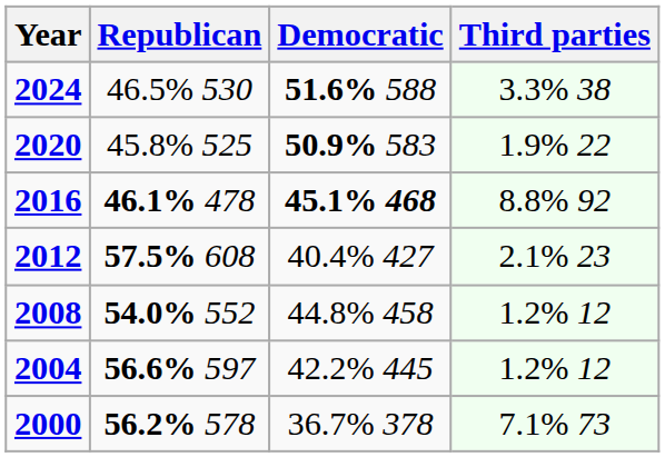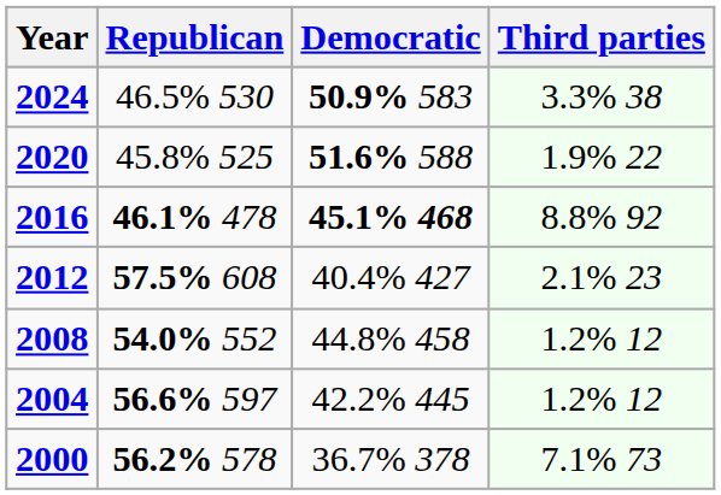 <table class="wikitable" style="float:right; font-size:95%;">
 <tr bgcolor=lightgrey>
 <th>Year</th>
 <th><a href='#'>Republican</a></th>
 <th><a href='#'>Democratic</a></th>
 <th><a href='#'>Third parties</a></th>
 </tr>
 <tr>
 <td style="text-align:center;" ><strong><a href='#'>2024</a></strong></td>
 <td style="text-align:center;" >46.5% <em>530</em></td>
-<td style="text-align:center;" ><strong>51.6%</strong> <em>588</em></td>
+<td style="text-align:center;" ><strong>50.9%</strong> <em>583</em></td>
 <td style="text-align:center; background:honeyDew;">3.3% <em>38</em></td>
 </tr>
 <tr>
 <td style="text-align:center;" ><strong><a href='#'>2020</a></strong></td>
 <td style="text-align:center;" >45.8% <em>525</em></td>
-<td style="text-align:center;" ><strong>50.9%</strong> <em>583</em></td>
+<td style="text-align:center;" ><strong>51.6%</strong> <em>588</em></td>
 <td style="text-align:center; background:honeyDew;">1.9% <em>22</em></td>
 </tr>
 <tr>
 <td style="text-align:center;" ><strong><a href='#'>2016</a></strong></td>
 <td style="text-align:center;" ><strong>46.1%</strong> <em>478</em></td>
 <td style="text-align:center;" ><strong>45.1% <em>468</em></strong></td>
 <td style="text-align:center; background:honeyDew;">8.8% <em>92</em></td>
 </tr>
 <tr>
 <td style="text-align:center;" ><strong><a href='#'>2012</a></strong></td>
 <td style="text-align:center;" ><strong>57.5%</strong> <em>608</em></td>
 <td style="text-align:center;" >40.4% <em>427</em></td>
 <td style="text-align:center; background:honeyDew;">2.1% <em>23</em></td>
 </tr>
 <tr>
 <td style="text-align:center;" ><strong><a href='#'>2008</a></strong></td>
 <td style="text-align:center;" ><strong>54.0%</strong> <em>552</em></td>
 <td style="text-align:center;" >44.8% <em>458</em></td>
 <td style="text-align:center; background:honeyDew;">1.2% <em>12</em></td>
 </tr>
 <tr>
 <td style="text-align:center;" ><strong><a href='#'>2004</a></strong></td>
 <td style="text-align:center;" ><strong>56.6%</strong> <em>597</em></td>
 <td style="text-align:center;" >42.2% <em>445</em></td>
 <td style="text-align:center; background:honeyDew;">1.2% <em>12</em></td>
 </tr>
 <tr>
 <td style="text-align:center;" ><strong><a href='#'>2000</a></strong></td>
 <td style="text-align:center;" ><strong>56.2%</strong> <em>578</em></td>
 <td style="text-align:center;" >36.7% <em>378</em></td>
 <td style="text-align:center; background:honeyDew;">7.1% <em>73</em></td>
 </tr>
 </table>
